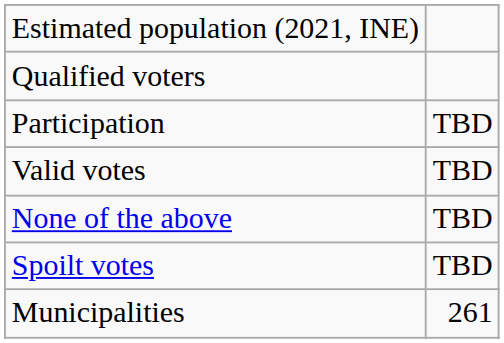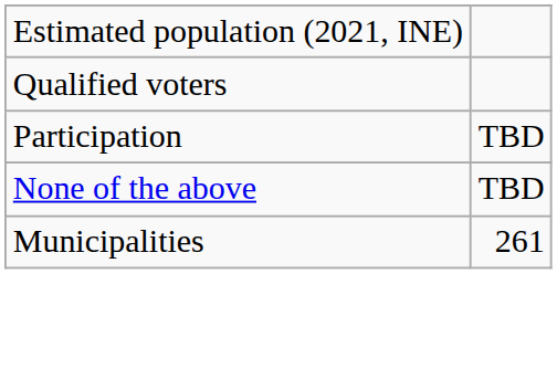 <table class="wikitable">
 <tr>
 <td>Estimated population (2021, INE)</td>
 <td align="right"></td>
 </tr>
 <tr>
 <td>Qualified voters</td>
 <td align="right"></td>
 </tr>
 <tr>
 <td>Participation</td>
 <td align="right">TBD</td>
 </tr>
 <tr>
-<td>Valid votes</td>
-<td align="right">TBD</td>
-</tr>
-<tr>
 <td><a href='#'>None of the above</a></td>
-<td align="right">TBD</td>
-</tr>
-<tr>
-<td><a href='#'>Spoilt votes</a></td>
 <td align="right">TBD</td>
 </tr>
 <tr>
 <td>Municipalities</td>
 <td align="right">261</td>
 </tr>
 </table>
